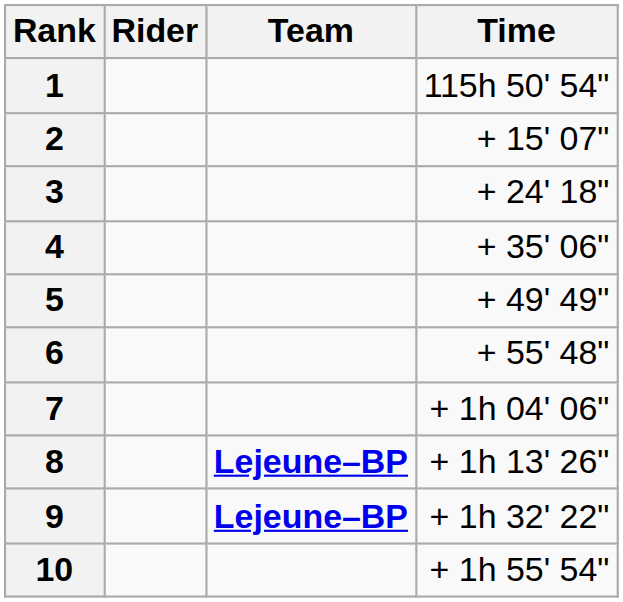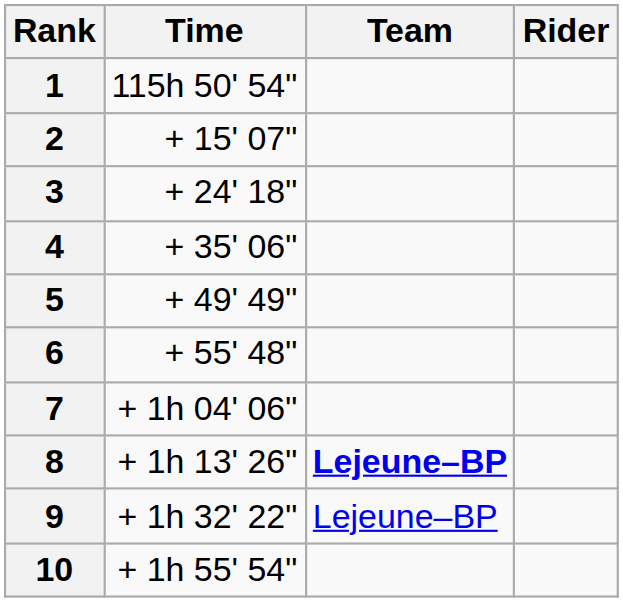 <table class="wikitable">
 <tr>
 <th scope="col">Rank</th>
+<th scope="col">Time</th>
+<th scope="col">Team</th>
 <th scope="col">Rider</th>
-<th scope="col">Team</th>
-<th scope="col">Time</th>
 </tr>
 <tr>
 <th scope="row">1</th>
+<td style="text-align:right;">115h 50' 54"</td>
+<td></td>
 <td> </td>
-<td></td>
-<td style="text-align:right;">115h 50' 54"</td>
 </tr>
 <tr>
 <th scope="row">2</th>
+<td style="text-align:right;">+ 15' 07"</td>
 <td></td>
 <td></td>
-<td style="text-align:right;">+ 15' 07"</td>
 </tr>
 <tr>
 <th scope="row">3</th>
+<td style="text-align:right;">+ 24' 18"</td>
 <td></td>
 <td></td>
-<td style="text-align:right;">+ 24' 18"</td>
 </tr>
 <tr>
 <th scope="row">4</th>
+<td style="text-align:right;">+ 35' 06"</td>
 <td></td>
 <td></td>
-<td style="text-align:right;">+ 35' 06"</td>
 </tr>
 <tr>
 <th scope="row">5</th>
+<td style="text-align:right;">+ 49' 49"</td>
 <td></td>
 <td></td>
-<td style="text-align:right;">+ 49' 49"</td>
 </tr>
 <tr>
 <th scope="row">6</th>
+<td style="text-align:right;">+ 55' 48"</td>
 <td></td>
 <td></td>
-<td style="text-align:right;">+ 55' 48"</td>
 </tr>
 <tr>
 <th scope="row">7</th>
+<td style="text-align:right;">+ 1h 04' 06"</td>
 <td></td>
 <td></td>
-<td style="text-align:right;">+ 1h 04' 06"</td>
 </tr>
 <tr>
 <th scope="row">8</th>
+<td style="text-align:right;">+ 1h 13' 26"</td>
+<td><strong><a href='#'>Lejeune–BP</a></strong></td>
 <td></td>
-<td><strong><a href='#'>Lejeune–BP</a></strong></td>
-<td style="text-align:right;">+ 1h 13' 26"</td>
 </tr>
 <tr>
 <th scope="row">9</th>
+<td style="text-align:right;">+ 1h 32' 22"</td>
+<td><a href='#'>Lejeune–BP</a></td>
 <td></td>
-<td><strong><a href='#'>Lejeune–BP</a></strong></td>
-<td style="text-align:right;">+ 1h 32' 22"</td>
 </tr>
 <tr>
 <th scope="row">10</th>
+<td style="text-align:right;">+ 1h 55' 54"</td>
 <td></td>
 <td></td>
-<td style="text-align:right;">+ 1h 55' 54"</td>
 </tr>
 </table>
